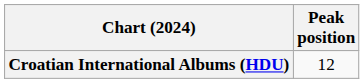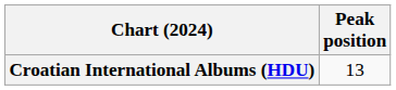 <table class="wikitable sortable plainrowheaders" style="text-align:center;">
 <tr>
 <th scope="col">Chart (2024)</th>
 <th scope="col">Peak<br>position</th>
 </tr>
 <tr>
 <th scope="row">Croatian International Albums (<a href='#'>HDU</a>)</th>
-<td>12</td>
+<td>13</td>
 </tr>
 </table>
